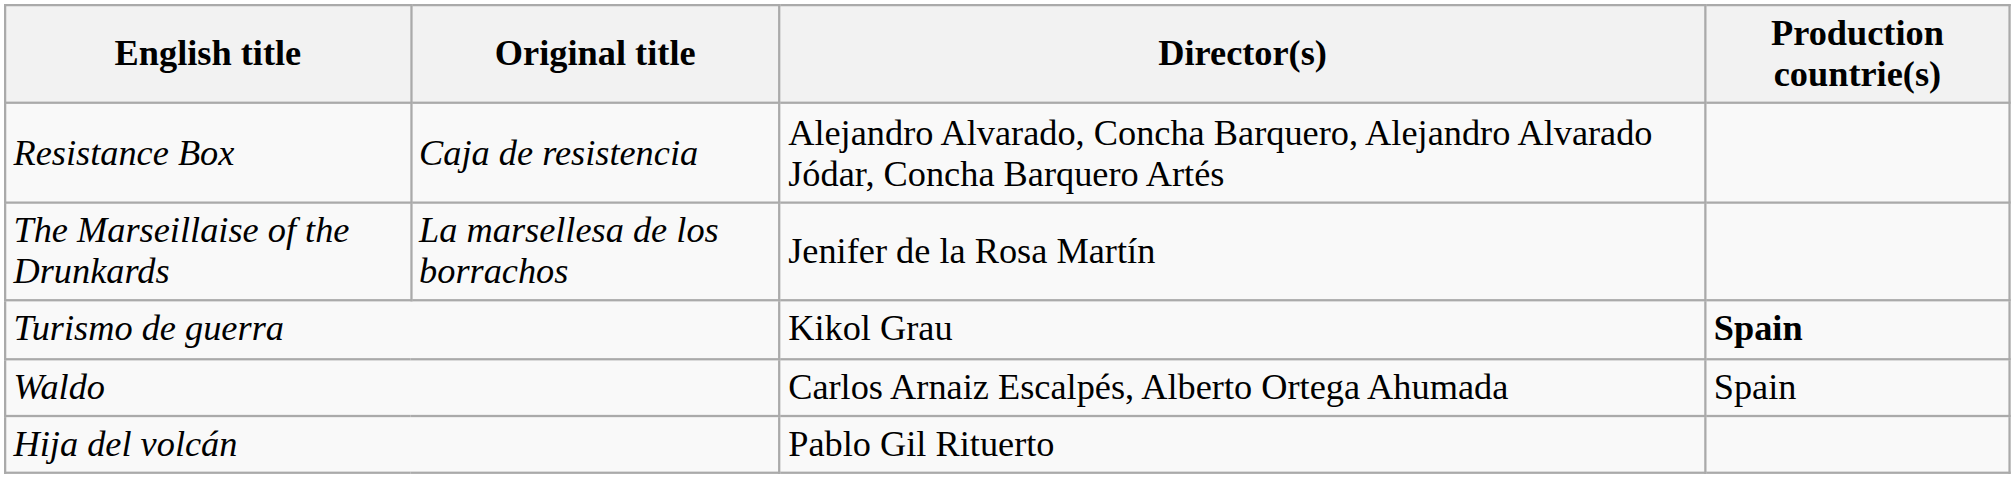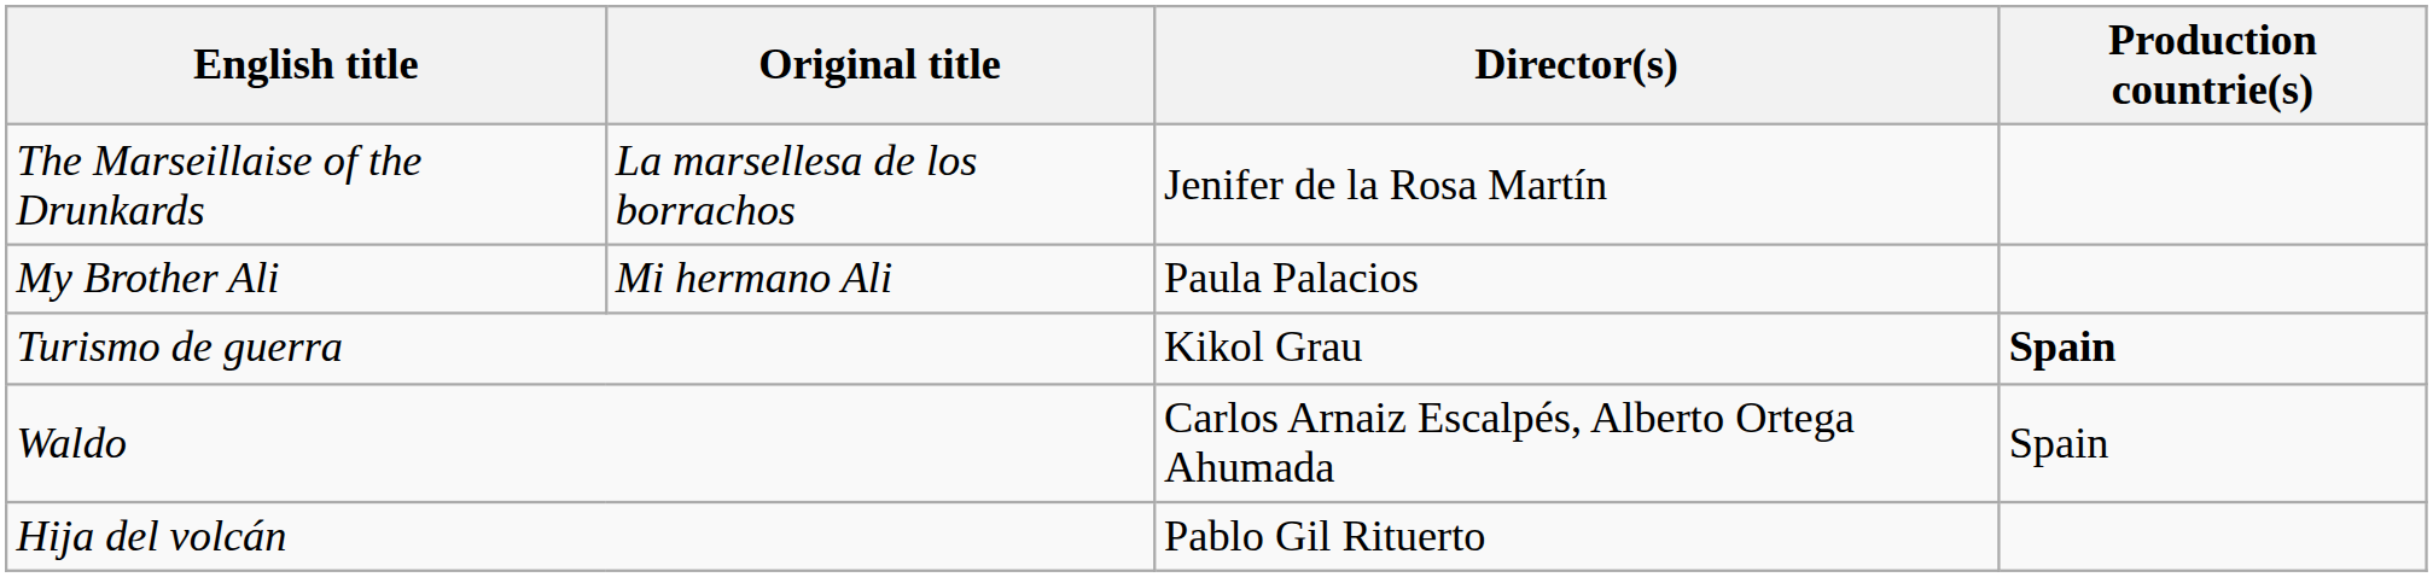 <table class="sortable wikitable" style="width:100%; margin-bottom:4px" cellpadding="5">
 <tr>
 <th scope="col">English title</th>
 <th scope="col">Original title</th>
 <th scope="col">Director(s)</th>
 <th scope="col">Production countrie(s)</th>
 </tr>
 <tr>
-<td><em>Resistance Box</em></td>
-<td><em>Caja de resistencia</em></td>
-<td>Alejandro Alvarado, Concha Barquero, Alejandro Alvarado Jódar, Concha Barquero Artés</td>
+<td><em>The Marseillaise of the Drunkards</em></td>
+<td><em>La marsellesa de los borrachos</em></td>
+<td>Jenifer de la Rosa Martín</td>
 <td></td>
 </tr>
 <tr>
-<td><em>The Marseillaise of the Drunkards</em></td>
-<td><em>La marsellesa de los borrachos</em></td>
-<td>Jenifer de la Rosa Martín</td>
+<td><em>My Brother Ali</em></td>
+<td><em>Mi hermano Ali</em></td>
+<td>Paula Palacios</td>
 <td></td>
 </tr>
 <tr>
 <td colspan = "2"><em>Turismo de guerra</em></td>
 <td>Kikol Grau</td>
 <td><strong>Spain</strong></td>
 </tr>
 <tr>
 <td colspan = "2"><em>Waldo</em> </td>
 <td>Carlos Arnaiz Escalpés, Alberto Ortega Ahumada</td>
 <td>Spain</td>
 </tr>
 <tr>
 <td colspan = "2"><em>Hija del volcán</em> </td>
 <td>Pablo Gil Rituerto</td>
 <td></td>
 </tr>
 </table>
